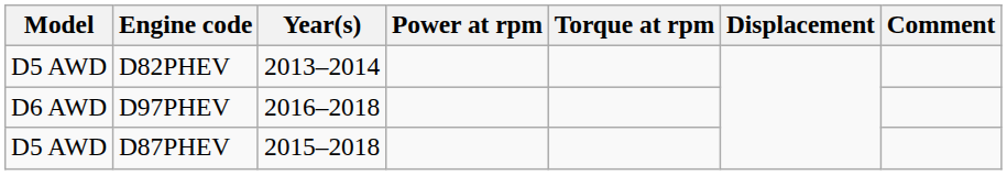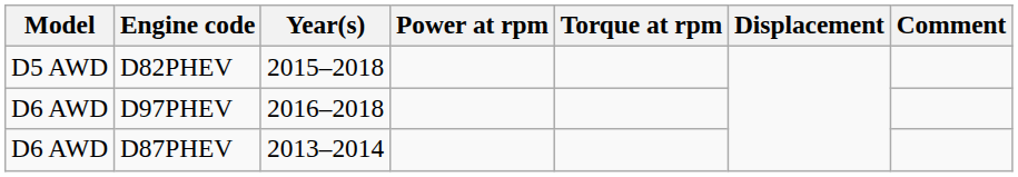 <table class="wikitable collapsible">
 <tr>
 <th>Model</th>
 <th>Engine code</th>
 <th>Year(s)</th>
 <th>Power at rpm</th>
 <th>Torque at rpm</th>
 <th>Displacement</th>
 <th>Comment</th>
 </tr>
 <tr>
 <td>D5 AWD</td>
 <td>D82PHEV</td>
-<td>2013–2014</td>
+<td>2015–2018</td>
 <td></td>
 <td></td>
 <td rowspan="3"></td>
 <td></td>
 </tr>
 <tr>
 <td>D6 AWD</td>
 <td>D97PHEV</td>
 <td>2016–2018</td>
 <td></td>
 <td></td>
 <td></td>
 </tr>
 <tr>
-<td>D5 AWD</td>
+<td>D6 AWD</td>
 <td>D87PHEV</td>
-<td>2015–2018</td>
+<td>2013–2014</td>
 <td></td>
 <td></td>
 <td></td>
 </tr>
 </table>
